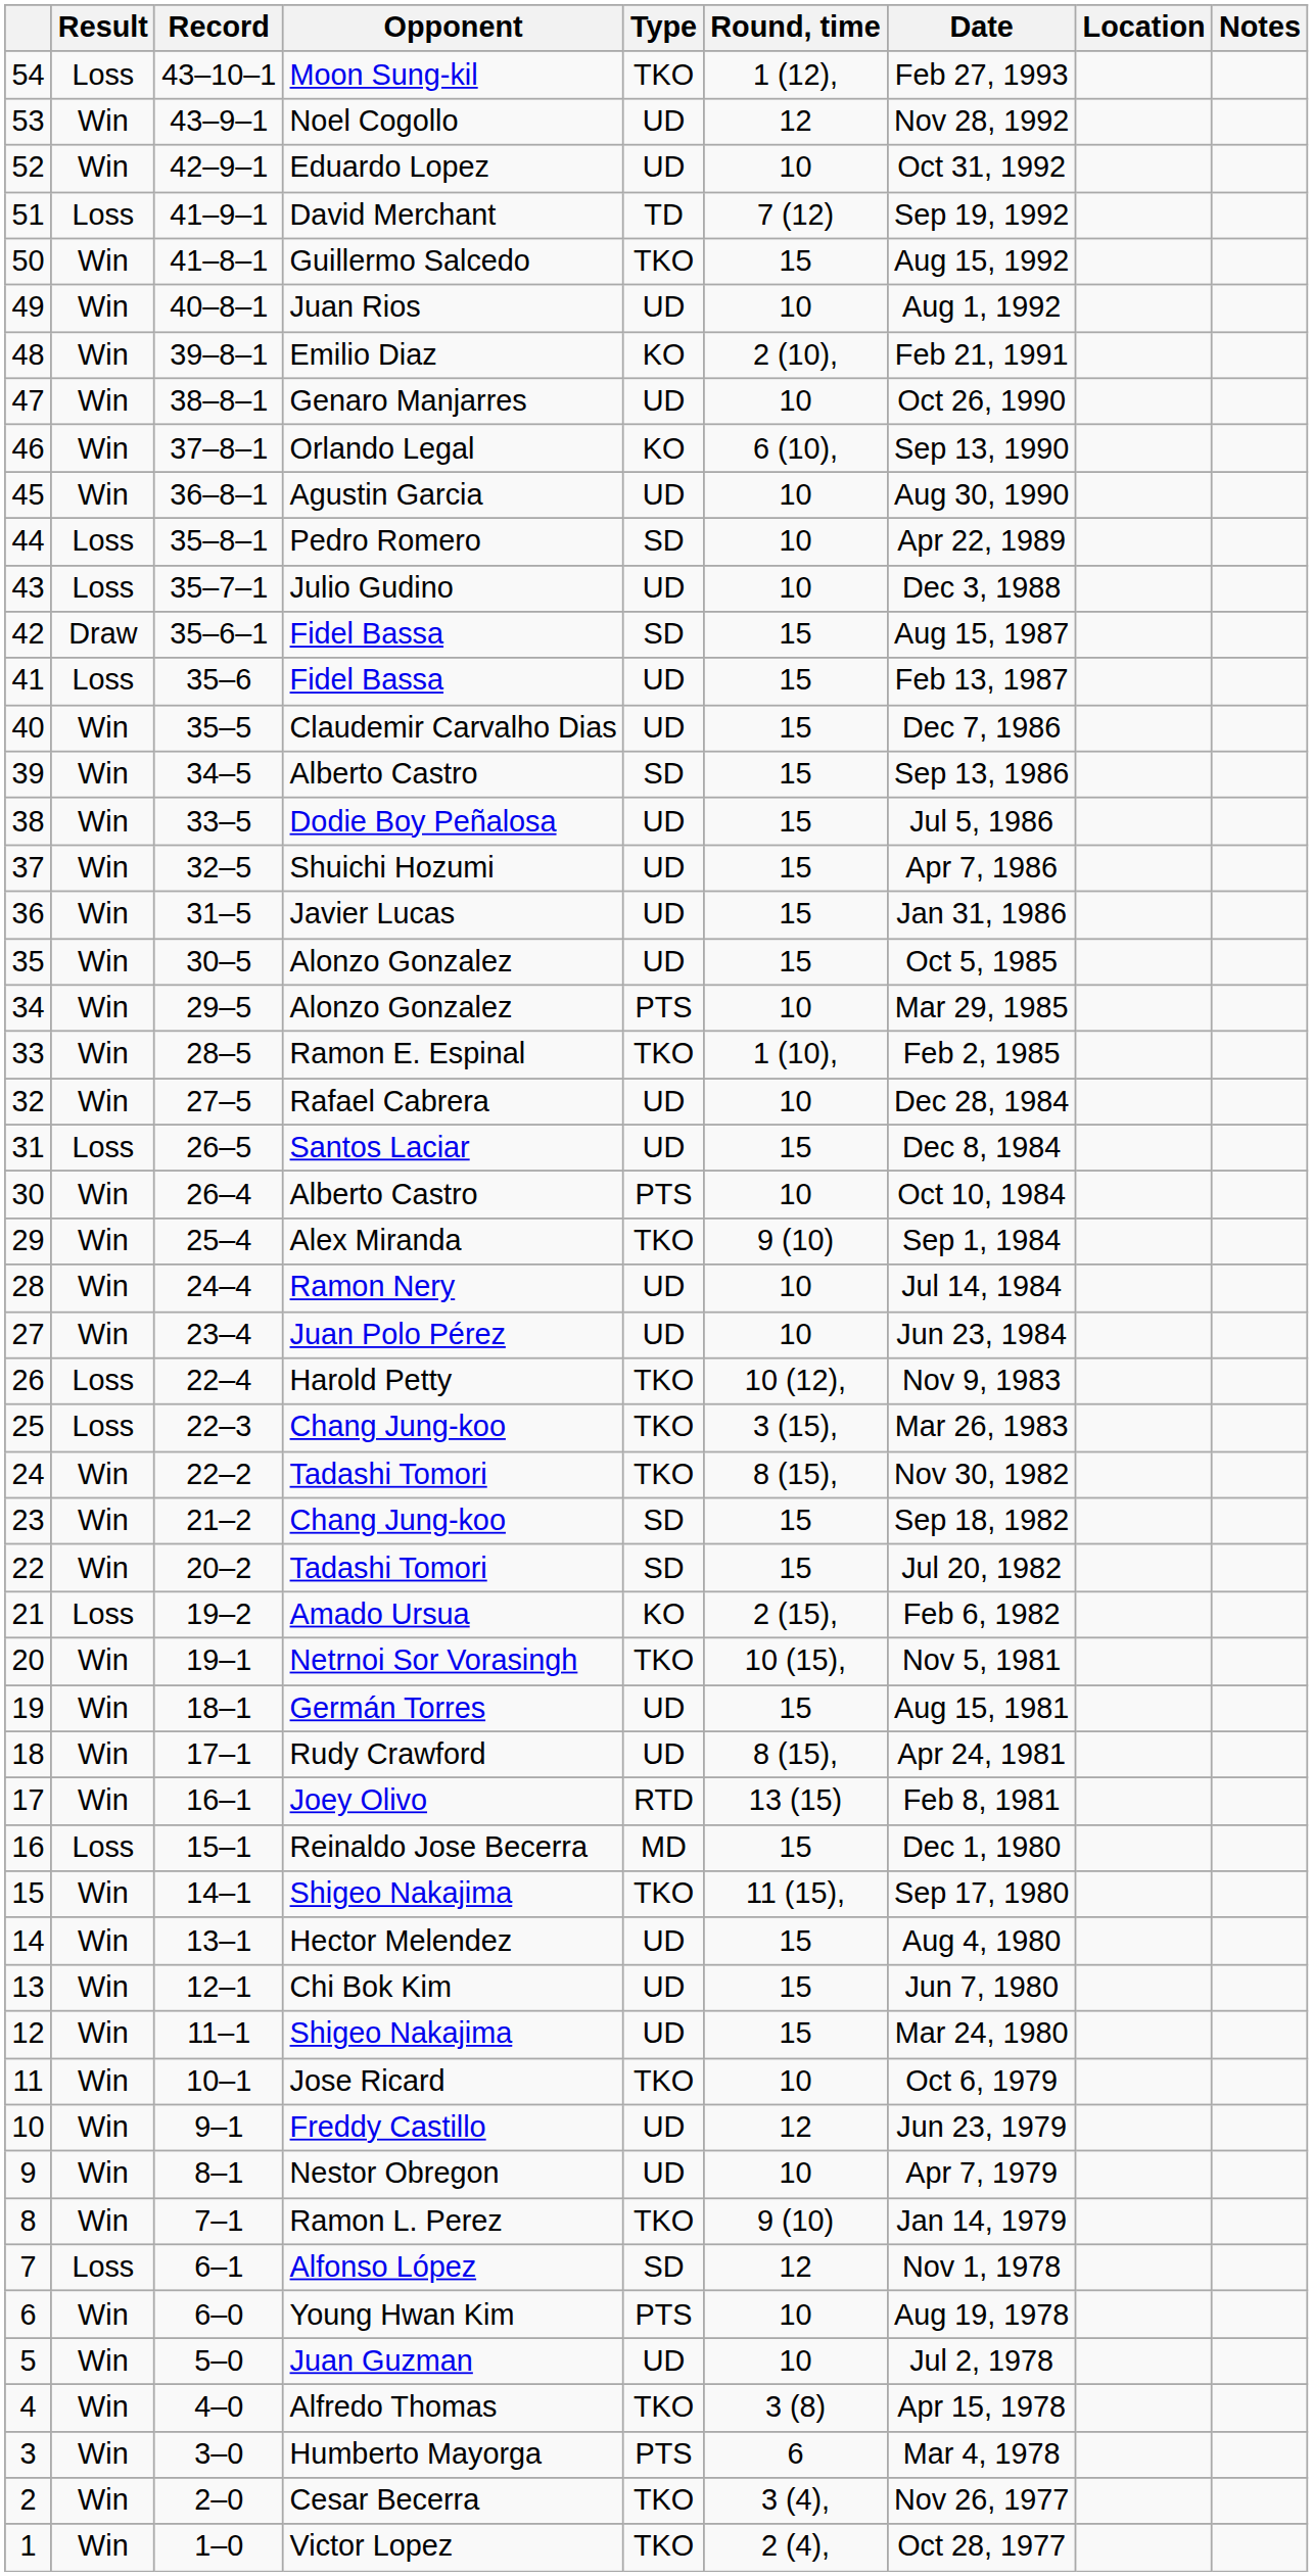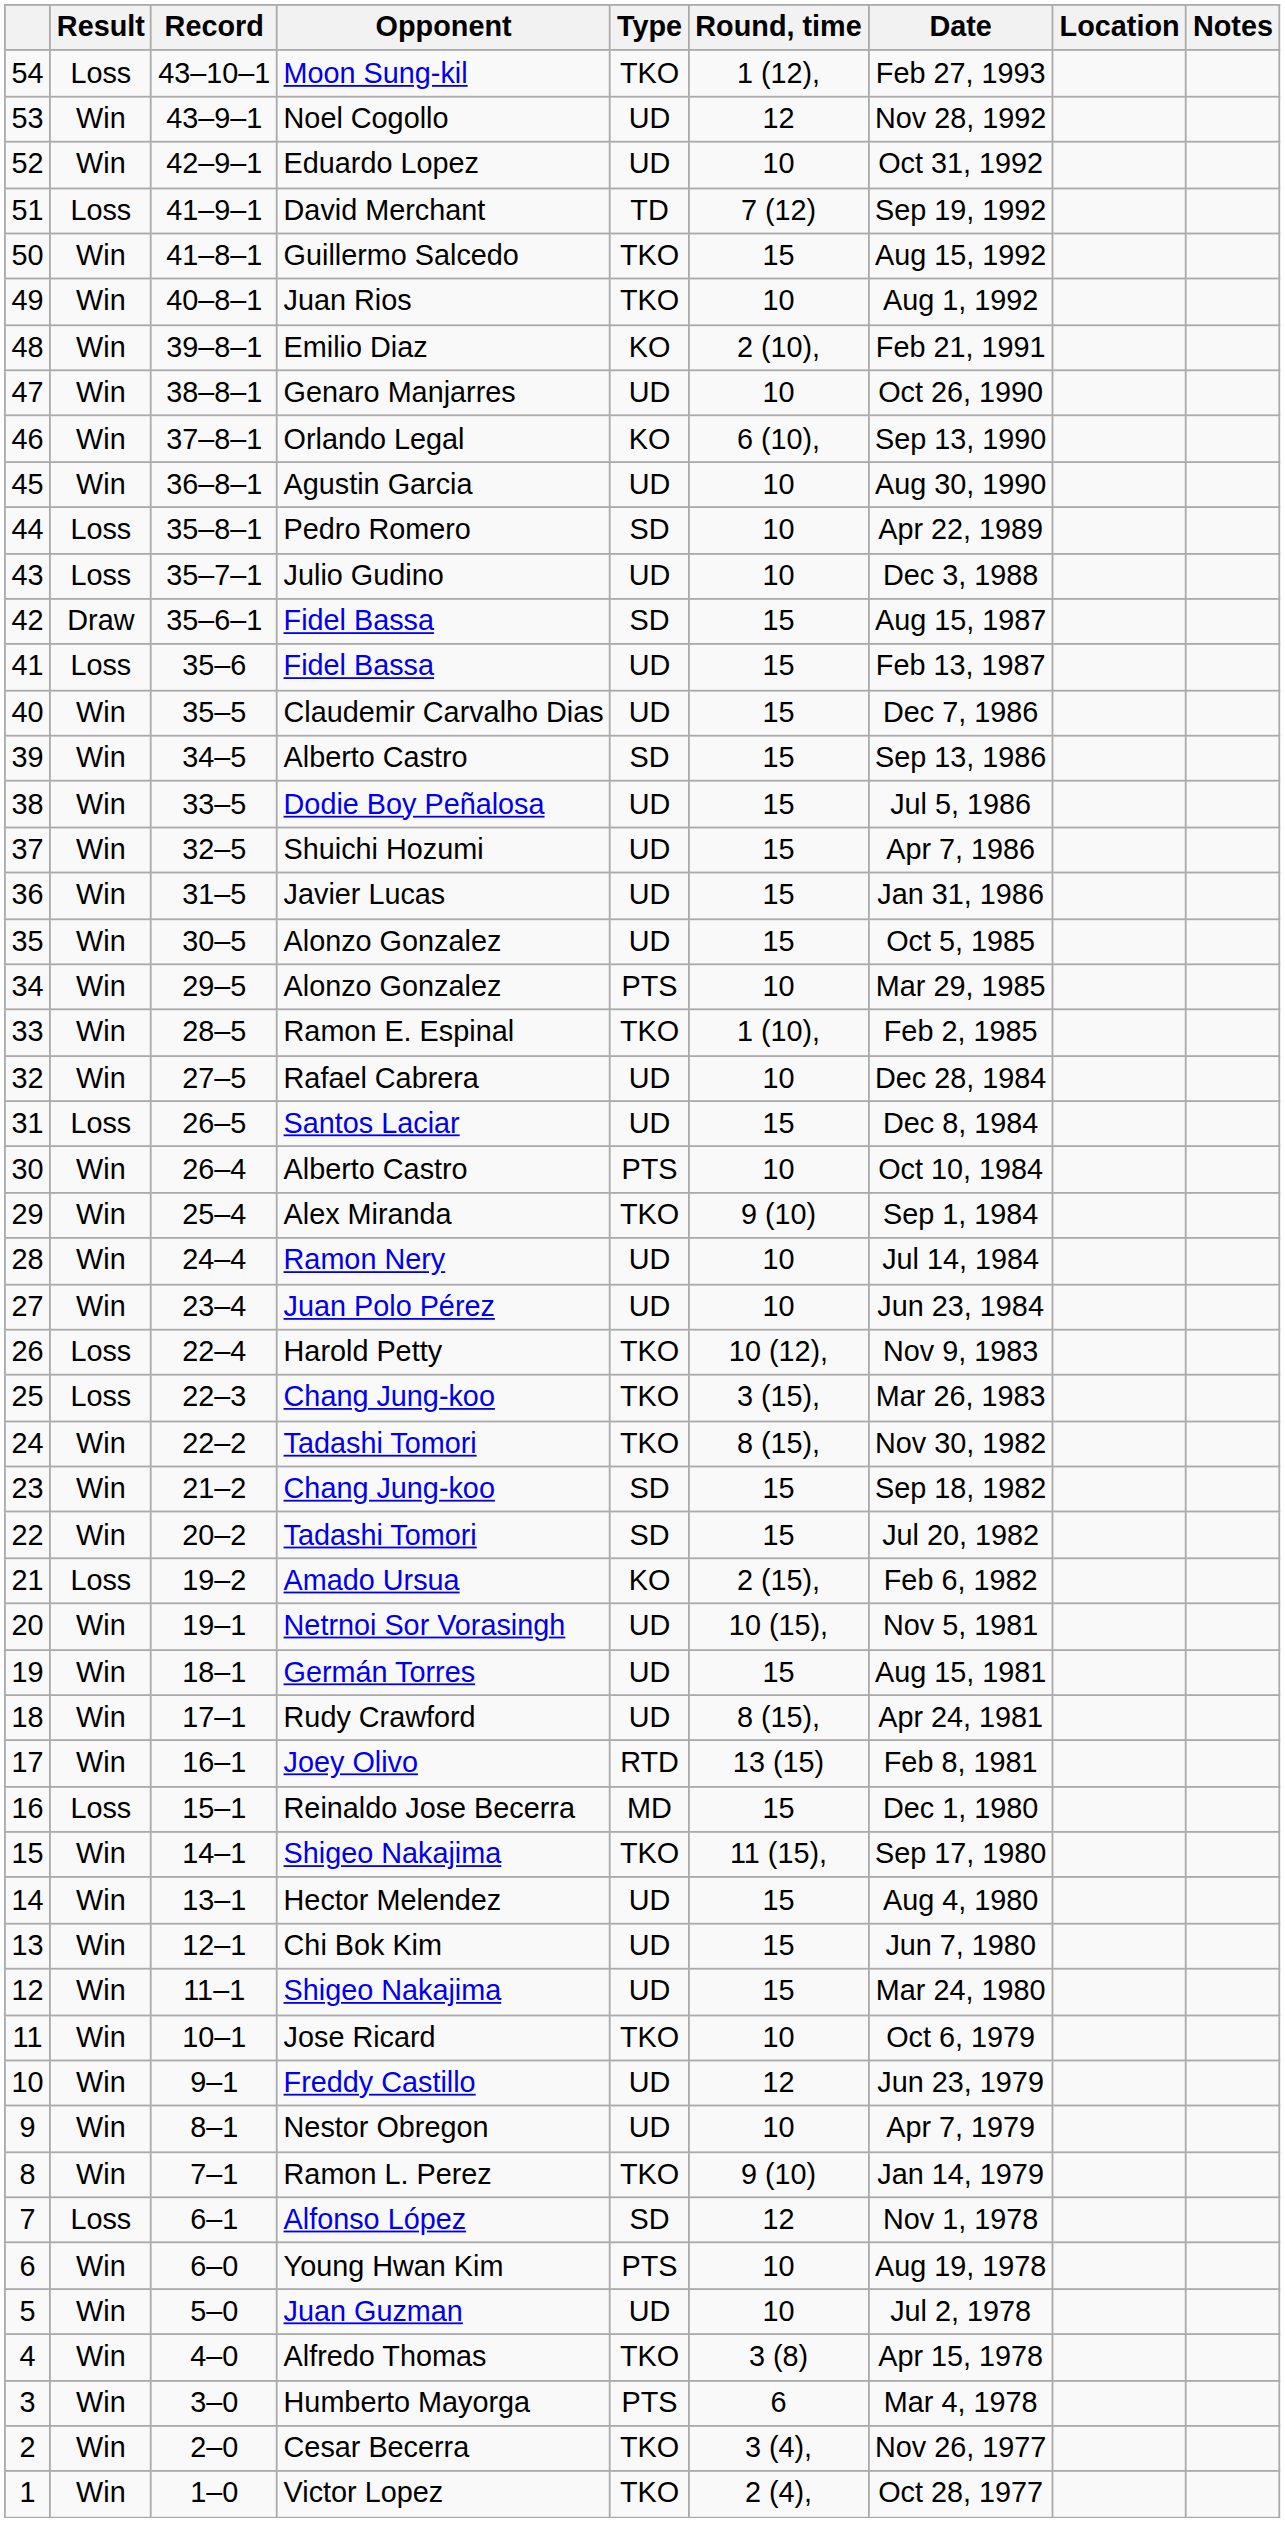 <table class=wikitable style=text-align:center>
 <tr>
 <th></th>
 <th>Result</th>
 <th>Record</th>
 <th>Opponent</th>
 <th>Type</th>
 <th>Round, time</th>
 <th>Date</th>
 <th>Location</th>
 <th>Notes</th>
 </tr>
 <tr>
 <td>54</td>
 <td>Loss</td>
 <td>43–10–1</td>
 <td align=left><a href='#'>Moon Sung-kil</a></td>
 <td>TKO</td>
 <td>1 (12), </td>
 <td>Feb 27, 1993</td>
 <td align=left></td>
 <td align=left></td>
 </tr>
 <tr>
 <td>53</td>
 <td>Win</td>
 <td>43–9–1</td>
 <td align=left>Noel Cogollo</td>
 <td>UD</td>
 <td>12</td>
 <td>Nov 28, 1992</td>
 <td align=left></td>
 <td align=left></td>
 </tr>
 <tr>
 <td>52</td>
 <td>Win</td>
 <td>42–9–1</td>
 <td align=left>Eduardo Lopez</td>
 <td>UD</td>
 <td>10</td>
 <td>Oct 31, 1992</td>
 <td align=left></td>
 <td align=left></td>
 </tr>
 <tr>
 <td>51</td>
 <td>Loss</td>
 <td>41–9–1</td>
 <td align=left>David Merchant</td>
 <td>TD</td>
 <td>7 (12)</td>
 <td>Sep 19, 1992</td>
 <td align=left></td>
 <td align=left></td>
 </tr>
 <tr>
 <td>50</td>
 <td>Win</td>
 <td>41–8–1</td>
 <td align=left>Guillermo Salcedo</td>
 <td>TKO</td>
 <td>15</td>
 <td>Aug 15, 1992</td>
 <td align=left></td>
 <td align=left></td>
 </tr>
 <tr>
 <td>49</td>
 <td>Win</td>
 <td>40–8–1</td>
 <td align=left>Juan Rios</td>
-<td>UD</td>
+<td>TKO</td>
 <td>10</td>
 <td>Aug 1, 1992</td>
 <td align=left></td>
 <td align=left></td>
 </tr>
 <tr>
 <td>48</td>
 <td>Win</td>
 <td>39–8–1</td>
 <td align=left>Emilio Diaz</td>
 <td>KO</td>
 <td>2 (10), </td>
 <td>Feb 21, 1991</td>
 <td align=left></td>
 <td align=left></td>
 </tr>
 <tr>
 <td>47</td>
 <td>Win</td>
 <td>38–8–1</td>
 <td align=left>Genaro Manjarres</td>
 <td>UD</td>
 <td>10</td>
 <td>Oct 26, 1990</td>
 <td align=left></td>
 <td align=left></td>
 </tr>
 <tr>
 <td>46</td>
 <td>Win</td>
 <td>37–8–1</td>
 <td align=left>Orlando Legal</td>
 <td>KO</td>
 <td>6 (10), </td>
 <td>Sep 13, 1990</td>
 <td align=left></td>
 <td align=left></td>
 </tr>
 <tr>
 <td>45</td>
 <td>Win</td>
 <td>36–8–1</td>
 <td align=left>Agustin Garcia</td>
 <td>UD</td>
 <td>10</td>
 <td>Aug 30, 1990</td>
 <td align=left></td>
 <td align=left></td>
 </tr>
 <tr>
 <td>44</td>
 <td>Loss</td>
 <td>35–8–1</td>
 <td align=left>Pedro Romero</td>
 <td>SD</td>
 <td>10</td>
 <td>Apr 22, 1989</td>
 <td align=left></td>
 <td align=left></td>
 </tr>
 <tr>
 <td>43</td>
 <td>Loss</td>
 <td>35–7–1</td>
 <td align=left>Julio Gudino</td>
 <td>UD</td>
 <td>10</td>
 <td>Dec 3, 1988</td>
 <td align=left></td>
 <td align=left></td>
 </tr>
 <tr>
 <td>42</td>
 <td>Draw</td>
 <td>35–6–1</td>
 <td align=left><a href='#'>Fidel Bassa</a></td>
 <td>SD</td>
 <td>15</td>
 <td>Aug 15, 1987</td>
 <td align=left></td>
 <td align=left></td>
 </tr>
 <tr>
 <td>41</td>
 <td>Loss</td>
 <td>35–6</td>
 <td align=left><a href='#'>Fidel Bassa</a></td>
 <td>UD</td>
 <td>15</td>
 <td>Feb 13, 1987</td>
 <td align=left></td>
 <td align=left></td>
 </tr>
 <tr>
 <td>40</td>
 <td>Win</td>
 <td>35–5</td>
 <td align=left>Claudemir Carvalho Dias</td>
 <td>UD</td>
 <td>15</td>
 <td>Dec 7, 1986</td>
 <td align=left></td>
 <td align=left></td>
 </tr>
 <tr>
 <td>39</td>
 <td>Win</td>
 <td>34–5</td>
 <td align=left>Alberto Castro</td>
 <td>SD</td>
 <td>15</td>
 <td>Sep 13, 1986</td>
 <td align=left></td>
 <td align=left></td>
 </tr>
 <tr>
 <td>38</td>
 <td>Win</td>
 <td>33–5</td>
 <td align=left><a href='#'>Dodie Boy Peñalosa</a></td>
 <td>UD</td>
 <td>15</td>
 <td>Jul 5, 1986</td>
 <td align=left></td>
 <td align=left></td>
 </tr>
 <tr>
 <td>37</td>
 <td>Win</td>
 <td>32–5</td>
 <td align=left>Shuichi Hozumi</td>
 <td>UD</td>
 <td>15</td>
 <td>Apr 7, 1986</td>
 <td align=left></td>
 <td align=left></td>
 </tr>
 <tr>
 <td>36</td>
 <td>Win</td>
 <td>31–5</td>
 <td align=left>Javier Lucas</td>
 <td>UD</td>
 <td>15</td>
 <td>Jan 31, 1986</td>
 <td align=left></td>
 <td align=left></td>
 </tr>
 <tr>
 <td>35</td>
 <td>Win</td>
 <td>30–5</td>
 <td align=left>Alonzo Gonzalez</td>
 <td>UD</td>
 <td>15</td>
 <td>Oct 5, 1985</td>
 <td align=left></td>
 <td align=left></td>
 </tr>
 <tr>
 <td>34</td>
 <td>Win</td>
 <td>29–5</td>
 <td align=left>Alonzo Gonzalez</td>
 <td>PTS</td>
 <td>10</td>
 <td>Mar 29, 1985</td>
 <td align=left></td>
 <td align=left></td>
 </tr>
 <tr>
 <td>33</td>
 <td>Win</td>
 <td>28–5</td>
 <td align=left>Ramon E. Espinal</td>
 <td>TKO</td>
 <td>1 (10), </td>
 <td>Feb 2, 1985</td>
 <td align=left></td>
 <td align=left></td>
 </tr>
 <tr>
 <td>32</td>
 <td>Win</td>
 <td>27–5</td>
 <td align=left>Rafael Cabrera</td>
 <td>UD</td>
 <td>10</td>
 <td>Dec 28, 1984</td>
 <td align=left></td>
 <td align=left></td>
 </tr>
 <tr>
 <td>31</td>
 <td>Loss</td>
 <td>26–5</td>
 <td align=left><a href='#'>Santos Laciar</a></td>
 <td>UD</td>
 <td>15</td>
 <td>Dec 8, 1984</td>
 <td align=left></td>
 <td align=left></td>
 </tr>
 <tr>
 <td>30</td>
 <td>Win</td>
 <td>26–4</td>
 <td align=left>Alberto Castro</td>
 <td>PTS</td>
 <td>10</td>
 <td>Oct 10, 1984</td>
 <td align=left></td>
 <td align=left></td>
 </tr>
 <tr>
 <td>29</td>
 <td>Win</td>
 <td>25–4</td>
 <td align=left>Alex Miranda</td>
 <td>TKO</td>
 <td>9 (10)</td>
 <td>Sep 1, 1984</td>
 <td align=left></td>
 <td align=left></td>
 </tr>
 <tr>
 <td>28</td>
 <td>Win</td>
 <td>24–4</td>
 <td align=left><a href='#'>Ramon Nery</a></td>
 <td>UD</td>
 <td>10</td>
 <td>Jul 14, 1984</td>
 <td align=left></td>
 <td align=left></td>
 </tr>
 <tr>
 <td>27</td>
 <td>Win</td>
 <td>23–4</td>
 <td align=left><a href='#'>Juan Polo Pérez</a></td>
 <td>UD</td>
 <td>10</td>
 <td>Jun 23, 1984</td>
 <td align=left></td>
 <td align=left></td>
 </tr>
 <tr>
 <td>26</td>
 <td>Loss</td>
 <td>22–4</td>
 <td align=left>Harold Petty</td>
 <td>TKO</td>
 <td>10 (12), </td>
 <td>Nov 9, 1983</td>
 <td align=left></td>
 <td align=left></td>
 </tr>
 <tr>
 <td>25</td>
 <td>Loss</td>
 <td>22–3</td>
 <td align=left><a href='#'>Chang Jung-koo</a></td>
 <td>TKO</td>
 <td>3 (15), </td>
 <td>Mar 26, 1983</td>
 <td align=left></td>
 <td align=left></td>
 </tr>
 <tr>
 <td>24</td>
 <td>Win</td>
 <td>22–2</td>
 <td align=left><a href='#'>Tadashi Tomori</a></td>
 <td>TKO</td>
 <td>8 (15), </td>
 <td>Nov 30, 1982</td>
 <td align=left></td>
 <td align=left></td>
 </tr>
 <tr>
 <td>23</td>
 <td>Win</td>
 <td>21–2</td>
 <td align=left><a href='#'>Chang Jung-koo</a></td>
 <td>SD</td>
 <td>15</td>
 <td>Sep 18, 1982</td>
 <td align=left></td>
 <td align=left></td>
 </tr>
 <tr>
 <td>22</td>
 <td>Win</td>
 <td>20–2</td>
 <td align=left><a href='#'>Tadashi Tomori</a></td>
 <td>SD</td>
 <td>15</td>
 <td>Jul 20, 1982</td>
 <td align=left></td>
 <td align=left></td>
 </tr>
 <tr>
 <td>21</td>
 <td>Loss</td>
 <td>19–2</td>
 <td align=left><a href='#'>Amado Ursua</a></td>
 <td>KO</td>
 <td>2 (15), </td>
 <td>Feb 6, 1982</td>
 <td align=left></td>
 <td align=left></td>
 </tr>
 <tr>
 <td>20</td>
 <td>Win</td>
 <td>19–1</td>
 <td align=left><a href='#'>Netrnoi Sor Vorasingh</a></td>
-<td>TKO</td>
+<td>UD</td>
 <td>10 (15), </td>
 <td>Nov 5, 1981</td>
 <td align=left></td>
 <td align=left></td>
 </tr>
 <tr>
 <td>19</td>
 <td>Win</td>
 <td>18–1</td>
 <td align=left><a href='#'>Germán Torres</a></td>
 <td>UD</td>
 <td>15</td>
 <td>Aug 15, 1981</td>
 <td align=left></td>
 <td align=left></td>
 </tr>
 <tr>
 <td>18</td>
 <td>Win</td>
 <td>17–1</td>
 <td align=left>Rudy Crawford</td>
 <td>UD</td>
 <td>8 (15), </td>
 <td>Apr 24, 1981</td>
 <td align=left></td>
 <td align=left></td>
 </tr>
 <tr>
 <td>17</td>
 <td>Win</td>
 <td>16–1</td>
 <td align=left><a href='#'>Joey Olivo</a></td>
 <td>RTD</td>
 <td>13 (15)</td>
 <td>Feb 8, 1981</td>
 <td align=left></td>
 <td align=left></td>
 </tr>
 <tr>
 <td>16</td>
 <td>Loss</td>
 <td>15–1</td>
 <td align=left>Reinaldo Jose Becerra</td>
 <td>MD</td>
 <td>15</td>
 <td>Dec 1, 1980</td>
 <td align=left></td>
 <td align=left></td>
 </tr>
 <tr>
 <td>15</td>
 <td>Win</td>
 <td>14–1</td>
 <td align=left><a href='#'>Shigeo Nakajima</a></td>
 <td>TKO</td>
 <td>11 (15), </td>
 <td>Sep 17, 1980</td>
 <td align=left></td>
 <td align=left></td>
 </tr>
 <tr>
 <td>14</td>
 <td>Win</td>
 <td>13–1</td>
 <td align=left>Hector Melendez</td>
 <td>UD</td>
 <td>15</td>
 <td>Aug 4, 1980</td>
 <td align=left></td>
 <td align=left></td>
 </tr>
 <tr>
 <td>13</td>
 <td>Win</td>
 <td>12–1</td>
 <td align=left>Chi Bok Kim</td>
 <td>UD</td>
 <td>15</td>
 <td>Jun 7, 1980</td>
 <td align=left></td>
 <td align=left></td>
 </tr>
 <tr>
 <td>12</td>
 <td>Win</td>
 <td>11–1</td>
 <td align=left><a href='#'>Shigeo Nakajima</a></td>
 <td>UD</td>
 <td>15</td>
 <td>Mar 24, 1980</td>
 <td align=left></td>
 <td align=left></td>
 </tr>
 <tr>
 <td>11</td>
 <td>Win</td>
 <td>10–1</td>
 <td align=left>Jose Ricard</td>
 <td>TKO</td>
 <td>10</td>
 <td>Oct 6, 1979</td>
 <td align=left></td>
 <td align=left></td>
 </tr>
 <tr>
 <td>10</td>
 <td>Win</td>
 <td>9–1</td>
 <td align=left><a href='#'>Freddy Castillo</a></td>
 <td>UD</td>
 <td>12</td>
 <td>Jun 23, 1979</td>
 <td align=left></td>
 <td align=left></td>
 </tr>
 <tr>
 <td>9</td>
 <td>Win</td>
 <td>8–1</td>
 <td align=left>Nestor Obregon</td>
 <td>UD</td>
 <td>10</td>
 <td>Apr 7, 1979</td>
 <td align=left></td>
 <td align=left></td>
 </tr>
 <tr>
 <td>8</td>
 <td>Win</td>
 <td>7–1</td>
 <td align=left>Ramon L. Perez</td>
 <td>TKO</td>
 <td>9 (10)</td>
 <td>Jan 14, 1979</td>
 <td align=left></td>
 <td align=left></td>
 </tr>
 <tr>
 <td>7</td>
 <td>Loss</td>
 <td>6–1</td>
 <td align=left><a href='#'>Alfonso López</a></td>
 <td>SD</td>
 <td>12</td>
 <td>Nov 1, 1978</td>
 <td align=left></td>
 <td align=left></td>
 </tr>
 <tr>
 <td>6</td>
 <td>Win</td>
 <td>6–0</td>
 <td align=left>Young Hwan Kim</td>
 <td>PTS</td>
 <td>10</td>
 <td>Aug 19, 1978</td>
 <td align=left></td>
 <td align=left></td>
 </tr>
 <tr>
 <td>5</td>
 <td>Win</td>
 <td>5–0</td>
 <td align=left><a href='#'>Juan Guzman</a></td>
 <td>UD</td>
 <td>10</td>
 <td>Jul 2, 1978</td>
 <td align=left></td>
 <td align=left></td>
 </tr>
 <tr>
 <td>4</td>
 <td>Win</td>
 <td>4–0</td>
 <td align=left>Alfredo Thomas</td>
 <td>TKO</td>
 <td>3 (8)</td>
 <td>Apr 15, 1978</td>
 <td align=left></td>
 <td align=left></td>
 </tr>
 <tr>
 <td>3</td>
 <td>Win</td>
 <td>3–0</td>
 <td align=left>Humberto Mayorga</td>
 <td>PTS</td>
 <td>6</td>
 <td>Mar 4, 1978</td>
 <td align=left></td>
 <td align=left></td>
 </tr>
 <tr>
 <td>2</td>
 <td>Win</td>
 <td>2–0</td>
 <td align=left>Cesar Becerra</td>
 <td>TKO</td>
 <td>3 (4), </td>
 <td>Nov 26, 1977</td>
 <td align=left></td>
 <td align=left></td>
 </tr>
 <tr>
 <td>1</td>
 <td>Win</td>
 <td>1–0</td>
 <td align=left>Victor Lopez</td>
 <td>TKO</td>
 <td>2 (4), </td>
 <td>Oct 28, 1977</td>
 <td align=left></td>
 <td align=left></td>
 </tr>
 </table>
